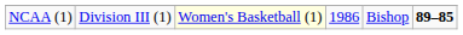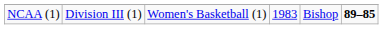 <table class="wikitable">
 <tr>
 </tr>
 <tr align="center">
 <td rowspan="1"><a href='#'>NCAA</a> (1)</td>
 <td rowspan="1"><a href='#'>Division III</a> (1)</td>
-<td rowspan="1" style="background: lightyellow;"><a href='#'>Women's Basketball</a> (1)</td>
-<td><a href='#'>1986</a></td>
+<td rowspan="1"><a href='#'>Women's Basketball</a> (1)</td>
+<td><a href='#'>1983</a></td>
 <td><a href='#'>Bishop</a></td>
 <td><strong>89–85</strong></td>
 </tr>
 </table>
